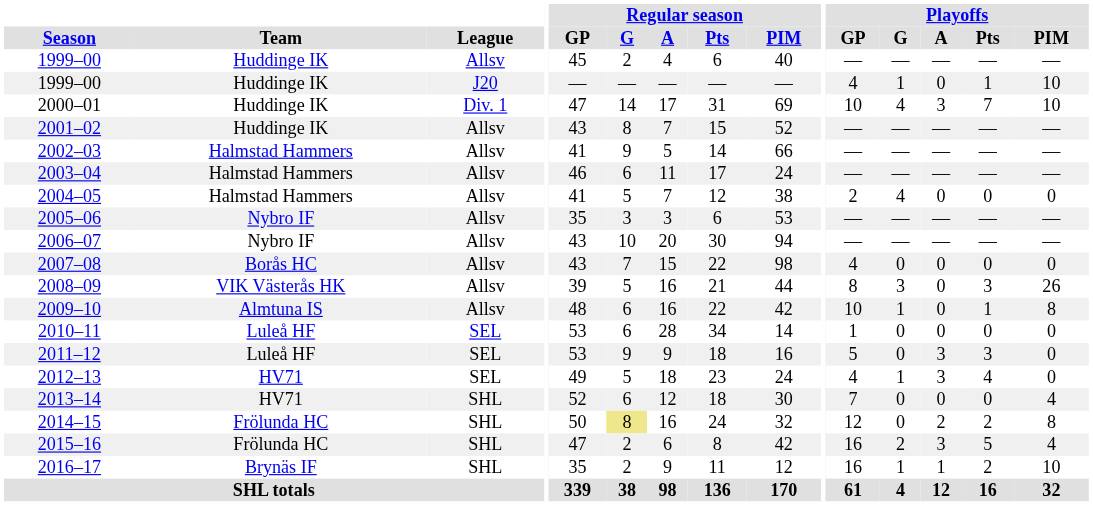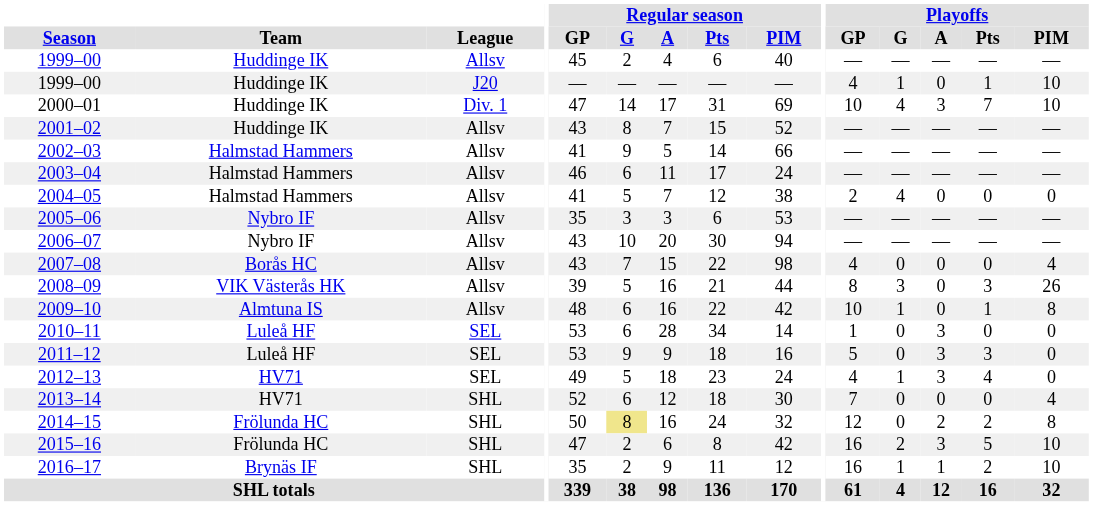 <table border="0" cellpadding="1" cellspacing="0" style="text-align:center; width:60em">
 <tr bgcolor="#e0e0e0">
 <th colspan="3" bgcolor="#ffffff"></th>
 <th rowspan="99" bgcolor="#ffffff"></th>
 <th colspan="5"><a href='#'>Regular season</a></th>
 <th rowspan="99" bgcolor="#ffffff"></th>
 <th colspan="5"><a href='#'>Playoffs</a></th>
 </tr>
 <tr bgcolor="#e0e0e0">
 <th><a href='#'>Season</a></th>
 <th>Team</th>
 <th>League</th>
 <th>GP</th>
 <th><a href='#'>G</a></th>
 <th><a href='#'>A</a></th>
 <th><a href='#'>Pts</a></th>
 <th><a href='#'>PIM</a></th>
 <th>GP</th>
 <th>G</th>
 <th>A</th>
 <th>Pts</th>
 <th>PIM</th>
 </tr>
 <tr>
 <td><a href='#'>1999–00</a></td>
 <td><a href='#'>Huddinge IK</a></td>
 <td><a href='#'>Allsv</a></td>
 <td>45</td>
 <td>2</td>
 <td>4</td>
 <td>6</td>
 <td>40</td>
 <td>—</td>
 <td>—</td>
 <td>—</td>
 <td>—</td>
 <td>—</td>
 </tr>
 <tr bgcolor="#f0f0f0">
 <td>1999–00</td>
 <td>Huddinge IK</td>
 <td><a href='#'>J20</a></td>
 <td>—</td>
 <td>—</td>
 <td>—</td>
 <td>—</td>
 <td>—</td>
 <td>4</td>
 <td>1</td>
 <td>0</td>
 <td>1</td>
 <td>10</td>
 </tr>
 <tr>
 <td>2000–01</td>
 <td>Huddinge IK</td>
 <td><a href='#'>Div. 1</a></td>
 <td>47</td>
 <td>14</td>
 <td>17</td>
 <td>31</td>
 <td>69</td>
 <td>10</td>
 <td>4</td>
 <td>3</td>
 <td>7</td>
 <td>10</td>
 </tr>
 <tr bgcolor="#f0f0f0">
 <td><a href='#'>2001–02</a></td>
 <td>Huddinge IK</td>
 <td>Allsv</td>
 <td>43</td>
 <td>8</td>
 <td>7</td>
 <td>15</td>
 <td>52</td>
 <td>—</td>
 <td>—</td>
 <td>—</td>
 <td>—</td>
 <td>—</td>
 </tr>
 <tr>
 <td><a href='#'>2002–03</a></td>
 <td><a href='#'>Halmstad Hammers</a></td>
 <td>Allsv</td>
 <td>41</td>
 <td>9</td>
 <td>5</td>
 <td>14</td>
 <td>66</td>
 <td>—</td>
 <td>—</td>
 <td>—</td>
 <td>—</td>
 <td>—</td>
 </tr>
 <tr bgcolor="#f0f0f0">
 <td><a href='#'>2003–04</a></td>
 <td>Halmstad Hammers</td>
 <td>Allsv</td>
 <td>46</td>
 <td>6</td>
 <td>11</td>
 <td>17</td>
 <td>24</td>
 <td>—</td>
 <td>—</td>
 <td>—</td>
 <td>—</td>
 <td>—</td>
 </tr>
 <tr>
 <td><a href='#'>2004–05</a></td>
 <td>Halmstad Hammers</td>
 <td>Allsv</td>
 <td>41</td>
 <td>5</td>
 <td>7</td>
 <td>12</td>
 <td>38</td>
 <td>2</td>
 <td>4</td>
 <td>0</td>
 <td>0</td>
 <td>0</td>
 </tr>
 <tr bgcolor="#f0f0f0">
 <td><a href='#'>2005–06</a></td>
 <td><a href='#'>Nybro IF</a></td>
 <td>Allsv</td>
 <td>35</td>
 <td>3</td>
 <td>3</td>
 <td>6</td>
 <td>53</td>
 <td>—</td>
 <td>—</td>
 <td>—</td>
 <td>—</td>
 <td>—</td>
 </tr>
 <tr>
 <td><a href='#'>2006–07</a></td>
 <td>Nybro IF</td>
 <td>Allsv</td>
 <td>43</td>
 <td>10</td>
 <td>20</td>
 <td>30</td>
 <td>94</td>
 <td>—</td>
 <td>—</td>
 <td>—</td>
 <td>—</td>
 <td>—</td>
 </tr>
 <tr bgcolor="#f0f0f0">
 <td><a href='#'>2007–08</a></td>
 <td><a href='#'>Borås HC</a></td>
 <td>Allsv</td>
 <td>43</td>
 <td>7</td>
 <td>15</td>
 <td>22</td>
 <td>98</td>
 <td>4</td>
 <td>0</td>
 <td>0</td>
 <td>0</td>
-<td>0</td>
+<td>4</td>
 </tr>
 <tr>
 <td><a href='#'>2008–09</a></td>
 <td><a href='#'>VIK Västerås HK</a></td>
 <td>Allsv</td>
 <td>39</td>
 <td>5</td>
 <td>16</td>
 <td>21</td>
 <td>44</td>
 <td>8</td>
 <td>3</td>
 <td>0</td>
 <td>3</td>
 <td>26</td>
 </tr>
 <tr bgcolor="#f0f0f0">
 <td><a href='#'>2009–10</a></td>
 <td><a href='#'>Almtuna IS</a></td>
 <td>Allsv</td>
 <td>48</td>
 <td>6</td>
 <td>16</td>
 <td>22</td>
 <td>42</td>
 <td>10</td>
 <td>1</td>
 <td>0</td>
 <td>1</td>
 <td>8</td>
 </tr>
 <tr>
 <td><a href='#'>2010–11</a></td>
 <td><a href='#'>Luleå HF</a></td>
 <td><a href='#'>SEL</a></td>
 <td>53</td>
 <td>6</td>
 <td>28</td>
 <td>34</td>
 <td>14</td>
 <td>1</td>
 <td>0</td>
-<td>0</td>
+<td>3</td>
 <td>0</td>
 <td>0</td>
 </tr>
 <tr bgcolor="#f0f0f0">
 <td><a href='#'>2011–12</a></td>
 <td>Luleå HF</td>
 <td>SEL</td>
 <td>53</td>
 <td>9</td>
 <td>9</td>
 <td>18</td>
 <td>16</td>
 <td>5</td>
 <td>0</td>
 <td>3</td>
 <td>3</td>
 <td>0</td>
 </tr>
 <tr>
 <td><a href='#'>2012–13</a></td>
 <td><a href='#'>HV71</a></td>
 <td>SEL</td>
 <td>49</td>
 <td>5</td>
 <td>18</td>
 <td>23</td>
 <td>24</td>
 <td>4</td>
 <td>1</td>
 <td>3</td>
 <td>4</td>
 <td>0</td>
 </tr>
 <tr bgcolor="#f0f0f0">
 <td><a href='#'>2013–14</a></td>
 <td>HV71</td>
 <td>SHL</td>
 <td>52</td>
 <td>6</td>
 <td>12</td>
 <td>18</td>
 <td>30</td>
 <td>7</td>
 <td>0</td>
 <td>0</td>
 <td>0</td>
 <td>4</td>
 </tr>
 <tr>
 <td><a href='#'>2014–15</a></td>
 <td><a href='#'>Frölunda HC</a></td>
 <td>SHL</td>
 <td>50</td>
 <td style="background: khaki;">8</td>
 <td>16</td>
 <td>24</td>
 <td>32</td>
 <td>12</td>
 <td>0</td>
 <td>2</td>
 <td>2</td>
 <td>8</td>
 </tr>
 <tr bgcolor="#f0f0f0">
 <td><a href='#'>2015–16</a></td>
 <td>Frölunda HC</td>
 <td>SHL</td>
 <td>47</td>
 <td>2</td>
 <td>6</td>
 <td>8</td>
 <td>42</td>
 <td>16</td>
 <td>2</td>
 <td>3</td>
 <td>5</td>
-<td>4</td>
+<td>10</td>
 </tr>
 <tr>
 <td><a href='#'>2016–17</a></td>
 <td><a href='#'>Brynäs IF</a></td>
 <td>SHL</td>
 <td>35</td>
 <td>2</td>
 <td>9</td>
 <td>11</td>
 <td>12</td>
 <td>16</td>
 <td>1</td>
 <td>1</td>
 <td>2</td>
 <td>10</td>
 </tr>
 <tr bgcolor="#e0e0e0">
 <th colspan="3">SHL totals</th>
 <th>339</th>
 <th>38</th>
 <th>98</th>
 <th>136</th>
 <th>170</th>
 <th>61</th>
 <th>4</th>
 <th>12</th>
 <th>16</th>
 <th>32</th>
 </tr>
 </table>
